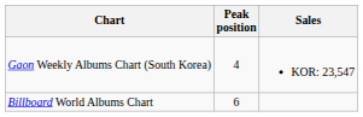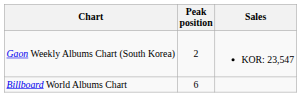 <table class="wikitable sortable">
 <tr>
 <th>Chart</th>
 <th>Peak<br>position</th>
 <th style="text-align:center;">Sales</th>
 </tr>
 <tr>
 <td><em><a href='#'>Gaon</a></em> Weekly Albums Chart (South Korea)</td>
-<td align="center">4</td>
+<td align="center">2</td>
 <td rowspan="1"><br><ul><li>KOR: 23,547</li></ul></td>
 </tr>
 <tr>
 <td><em><a href='#'>Billboard</a></em> World Albums Chart</td>
 <td align="center">6</td>
 </tr>
 </table>
